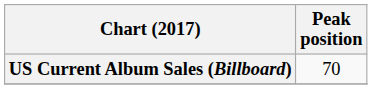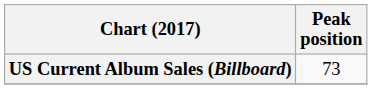 <table class="wikitable sortable plainrowheaders" style="text-align:center">
 <tr>
 <th scope=col>Chart (2017)</th>
 <th scope=col>Peak<br>position</th>
 </tr>
 <tr>
 <th scope=row>US Current Album Sales (<em>Billboard</em>)</th>
-<td align="center">70</td>
+<td align="center">73</td>
 </tr>
 <tr>
 </tr>
 <tr>
 </tr>
 </table>
